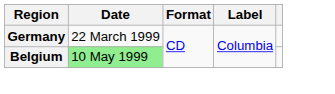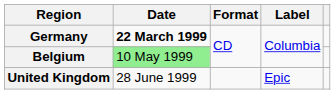 <table class="wikitable plainrowheaders">
 <tr>
 <th scope="col">Region</th>
 <th scope="col">Date</th>
 <th scope="col">Format</th>
 <th scope="col">Label</th>
 <th scope="col"></th>
 </tr>
 <tr>
 <th scope="row">Germany</th>
-<td>22 March 1999</td>
+<td><strong>22 March 1999</strong></td>
 <td rowspan="2"><a href='#'>CD</a></td>
 <td rowspan="2"><a href='#'>Columbia</a></td>
 <td></td>
 </tr>
 <tr>
 <th scope="row">Belgium</th>
 <td style="background: lightgreen;">10 May 1999</td>
 <td></td>
 </tr>
+<tr>
+<th scope="row">United Kingdom</th>
+<td>28 June 1999</td>
+<td></td>
+<td><a href='#'>Epic</a></td>
+<td></td>
+</tr>
 </table>
